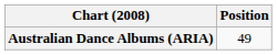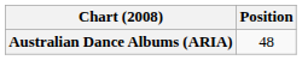 <table class="wikitable plainrowheaders" style="text-align:center;">
 <tr>
 <th>Chart (2008)</th>
 <th>Position</th>
 </tr>
 <tr>
 <th scope="row">Australian Dance Albums (ARIA)</th>
-<td>49</td>
+<td>48</td>
 </tr>
 </table>
